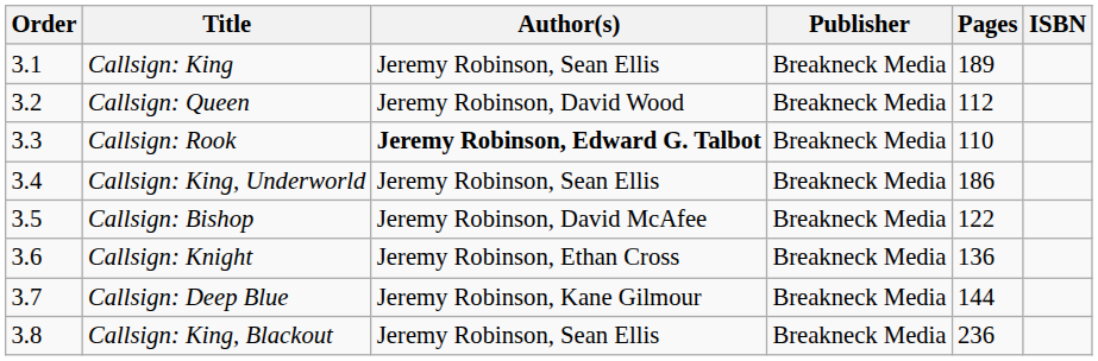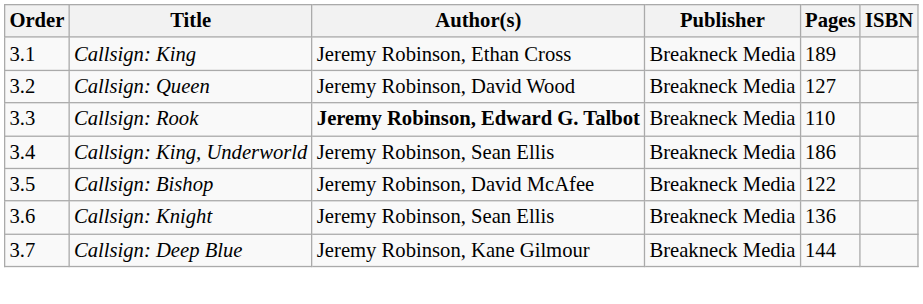 <table class="wikitable sortable">
 <tr>
 <th>Order</th>
 <th>Title</th>
 <th>Author(s)</th>
 <th>Publisher</th>
 <th>Pages</th>
 <th>ISBN</th>
 </tr>
 <tr>
 <td>3.1</td>
 <td><em>Callsign: King</em></td>
-<td>Jeremy Robinson, Sean Ellis</td>
+<td>Jeremy Robinson, Ethan Cross</td>
 <td>Breakneck Media</td>
 <td>189</td>
 <td></td>
 </tr>
 <tr>
 <td>3.2</td>
 <td><em>Callsign: Queen</em></td>
 <td>Jeremy Robinson, David Wood</td>
 <td>Breakneck Media</td>
-<td>112</td>
+<td>127</td>
 <td></td>
 </tr>
 <tr>
 <td>3.3</td>
 <td><em>Callsign: Rook</em></td>
 <td><strong>Jeremy Robinson, Edward G. Talbot</strong></td>
 <td>Breakneck Media</td>
 <td>110</td>
 <td></td>
 </tr>
 <tr>
 <td>3.4</td>
 <td><em>Callsign: King, Underworld</em></td>
 <td>Jeremy Robinson, Sean Ellis</td>
 <td>Breakneck Media</td>
 <td>186</td>
 <td></td>
 </tr>
 <tr>
 <td>3.5</td>
 <td><em>Callsign: Bishop</em></td>
 <td>Jeremy Robinson, David McAfee</td>
 <td>Breakneck Media</td>
 <td>122</td>
 <td></td>
 </tr>
 <tr>
 <td>3.6</td>
 <td><em>Callsign: Knight</em></td>
-<td>Jeremy Robinson, Ethan Cross</td>
+<td>Jeremy Robinson, Sean Ellis</td>
 <td>Breakneck Media</td>
 <td>136</td>
 <td></td>
 </tr>
 <tr>
 <td>3.7</td>
 <td><em>Callsign: Deep Blue</em></td>
 <td>Jeremy Robinson, Kane Gilmour</td>
 <td>Breakneck Media</td>
 <td>144</td>
 <td></td>
 </tr>
-<tr>
-<td>3.8</td>
-<td><em>Callsign: King, Blackout</em></td>
-<td>Jeremy Robinson, Sean Ellis</td>
-<td>Breakneck Media</td>
-<td>236</td>
-<td></td>
-</tr>
 </table>
